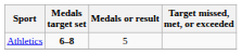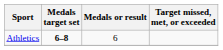 <table class="wikitable sortable" style="font-size:90%; text-align:center;">
 <tr>
 <th>Sport</th>
 <th>Medals<br> target set</th>
 <th>Medals or result</th>
 <th>Target missed,<br> met, or exceeded</th>
 </tr>
 <tr>
 <td><a href='#'>Athletics</a></td>
 <td style="text-align:center;"><strong>6–8</strong></td>
-<td style="text-align:center;">5</td>
+<td style="text-align:center;">6</td>
 <td style="text-align:center;"></td>
 </tr>
 <tr class="sortbottom">
 </tr>
 </table>
